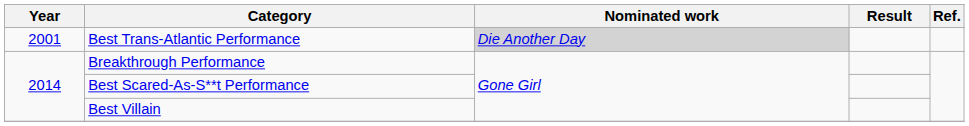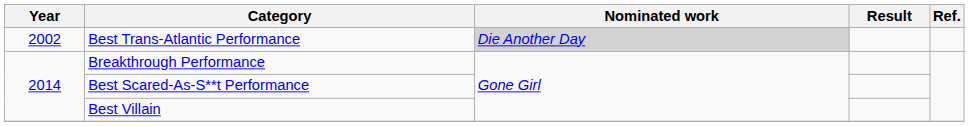 <table class=wikitable>
 <tr>
 <th scope="col" style="width:5em;">Year</th>
 <th scope="col" style="width:26em;">Category</th>
 <th scope="col" style="width:25em;">Nominated work</th>
 <th scope="col" style="width:5em;">Result</th>
 <th>Ref.</th>
 </tr>
 <tr>
-<td style="text-align:center;"><a href='#'>2001</a></td>
+<td style="text-align:center;"><a href='#'>2002</a></td>
 <td><a href='#'>Best Trans-Atlantic Performance</a></td>
 <td style="background: lightgrey;"><em><a href='#'>Die Another Day</a></em></td>
 <td></td>
 <td></td>
 </tr>
 <tr>
 <td style="text-align:center;", rowspan="3"><a href='#'>2014</a></td>
 <td><a href='#'>Breakthrough Performance</a></td>
 <td rowspan="3"><em><a href='#'>Gone Girl</a></em></td>
 <td></td>
 <td rowspan=3></td>
 </tr>
 <tr>
 <td><a href='#'>Best Scared-As-S**t Performance</a></td>
 <td></td>
 </tr>
 <tr>
 <td><a href='#'>Best Villain</a></td>
 <td></td>
 </tr>
 <tr>
 </tr>
 </table>
